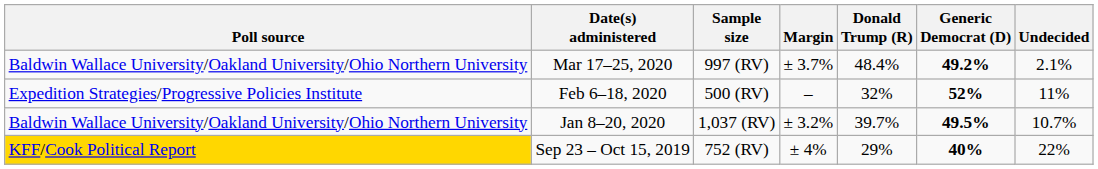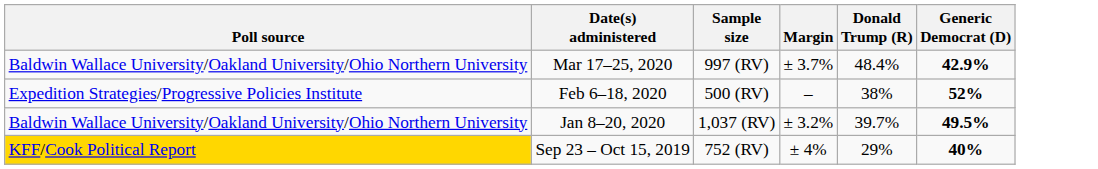 <table class="wikitable" style="font-size:90%;text-align:center;">
 <tr valign=bottom style="font-size:90%;">
 <th>Poll source</th>
 <th>Date(s)<br>administered</th>
 <th>Sample<br>size</th>
 <th>Margin<br></th>
 <th>Donald<br>Trump (R)</th>
 <th>Generic<br>Democrat (D)</th>
-<th>Undecided</th>
 </tr>
 <tr>
 <td style="text-align:left;"><a href='#'>Baldwin Wallace University</a>/<a href='#'>Oakland University</a>/<a href='#'>Ohio Northern University</a></td>
 <td>Mar 17–25, 2020</td>
 <td>997 (RV)</td>
 <td>± 3.7%</td>
 <td>48.4%</td>
-<td><strong>49.2%</strong></td>
-<td>2.1%</td>
+<td><strong>42.9%</strong></td>
 </tr>
 <tr>
 <td style="text-align:left;"><a href='#'>Expedition Strategies</a>/<a href='#'>Progressive Policies Institute</a></td>
 <td>Feb 6–18, 2020</td>
 <td>500 (RV)</td>
 <td>–</td>
-<td>32%</td>
+<td>38%</td>
 <td><strong>52%</strong></td>
-<td>11%</td>
 </tr>
 <tr>
 <td style="text-align:left;"><a href='#'>Baldwin Wallace University</a>/<a href='#'>Oakland University</a>/<a href='#'>Ohio Northern University</a></td>
 <td>Jan 8–20, 2020</td>
 <td>1,037 (RV)</td>
 <td>± 3.2%</td>
 <td>39.7%</td>
 <td><strong>49.5%</strong></td>
-<td>10.7%</td>
 </tr>
 <tr>
 <td style="background: gold; text-align:left;"><a href='#'>KFF</a>/<a href='#'>Cook Political Report</a></td>
 <td>Sep 23 – Oct 15, 2019</td>
 <td>752 (RV)</td>
 <td>± 4%</td>
 <td>29%</td>
 <td><strong>40%</strong></td>
-<td>22%</td>
 </tr>
 </table>
